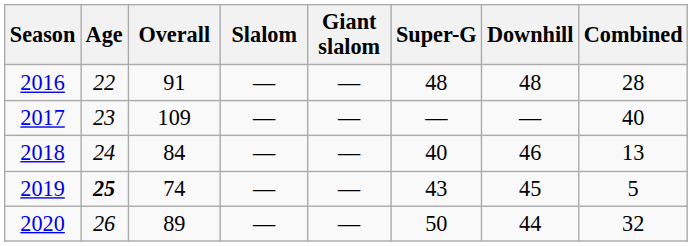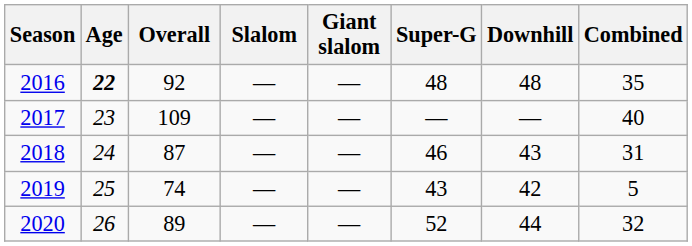 <table class=wikitable style="text-align:center">
 <tr>
 <th>Season</th>
 <th>Age</th>
 <th> Overall </th>
 <th> Slalom </th>
 <th>Giant<br> slalom </th>
 <th>Super-G</th>
 <th>Downhill</th>
 <th>Combined</th>
 </tr>
 <tr>
 <td><a href='#'>2016</a></td>
-<td><em>22</em></td>
-<td>91</td>
+<td><strong><em>22</em></strong></td>
+<td>92</td>
 <td>—</td>
 <td>—</td>
 <td>48</td>
 <td>48</td>
-<td>28</td>
+<td>35</td>
 </tr>
 <tr>
 <td><a href='#'>2017</a></td>
 <td><em>23</em></td>
 <td>109</td>
 <td>—</td>
 <td>—</td>
 <td>—</td>
 <td>—</td>
 <td>40</td>
 </tr>
 <tr>
 <td><a href='#'>2018</a></td>
 <td><em>24</em></td>
-<td>84</td>
+<td>87</td>
 <td>—</td>
 <td>—</td>
-<td>40</td>
 <td>46</td>
-<td>13</td>
+<td>43</td>
+<td>31</td>
 </tr>
 <tr>
 <td><a href='#'>2019</a></td>
-<td><strong><em>25</em></strong></td>
+<td><em>25</em></td>
 <td>74</td>
 <td>—</td>
 <td>—</td>
 <td>43</td>
-<td>45</td>
+<td>42</td>
 <td>5</td>
 </tr>
 <tr>
 <td><a href='#'>2020</a></td>
 <td><em>26</em></td>
 <td>89</td>
 <td>—</td>
 <td>—</td>
-<td>50</td>
+<td>52</td>
 <td>44</td>
 <td>32</td>
 </tr>
 </table>
